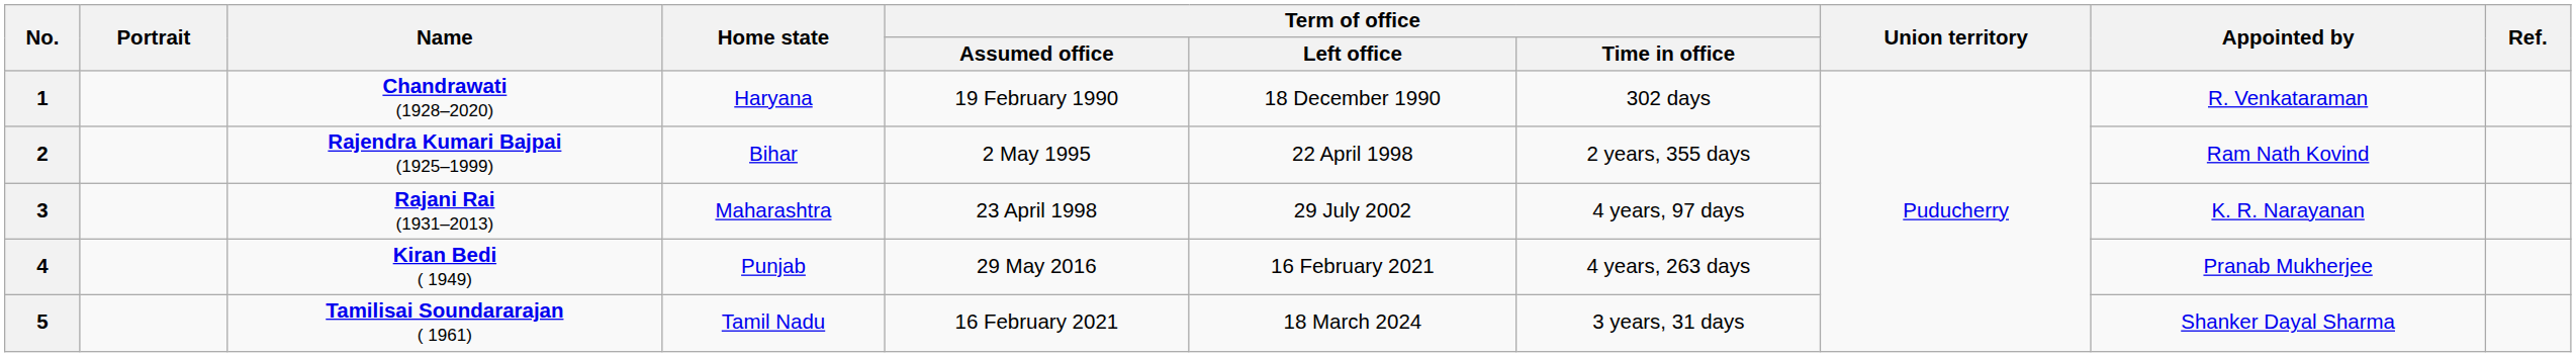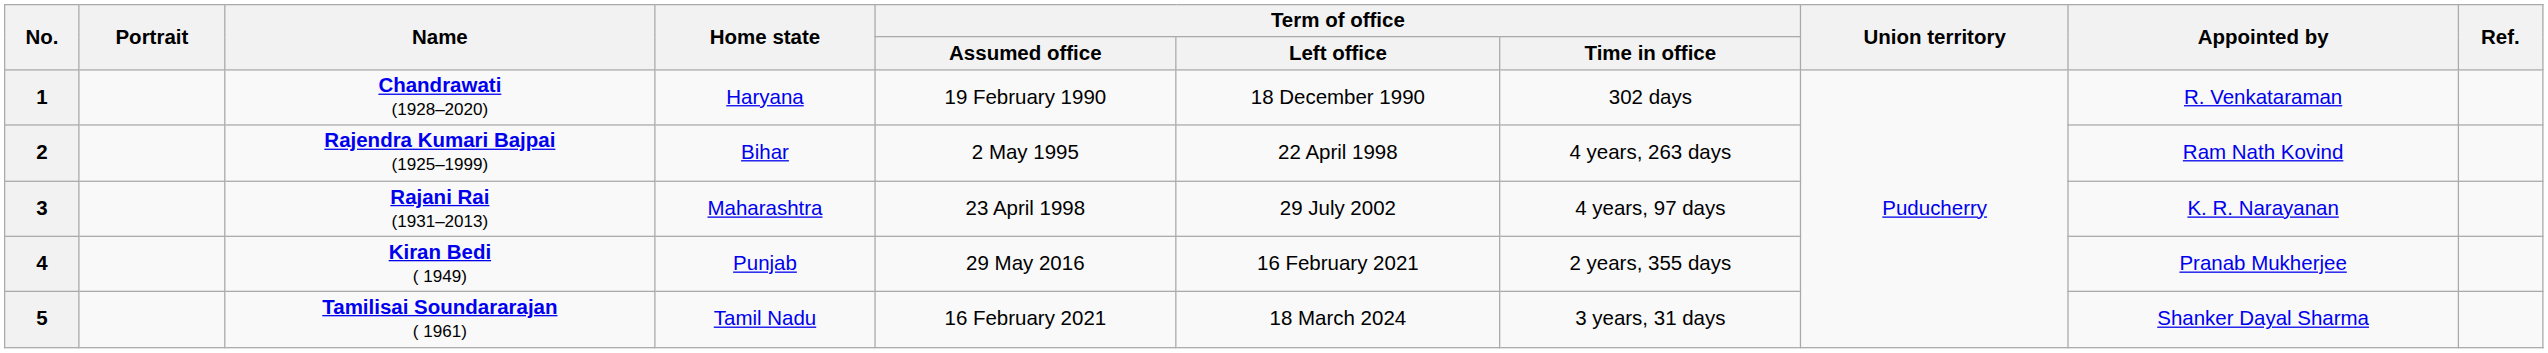 <table class="wikitable sortable" style="width:100%; text-align:center">
 <tr>
 <th rowspan=2>No.</th>
 <th rowspan=2>Portrait</th>
 <th rowspan=2>Name<br><small></small></th>
 <th rowspan=2>Home state</th>
 <th colspan=3>Term of office</th>
 <th rowspan=2>Union territory</th>
 <th rowspan=2>Appointed by</th>
 <th rowspan=2>Ref.</th>
 </tr>
 <tr>
 <th>Assumed office</th>
 <th>Left office</th>
 <th>Time in office</th>
 </tr>
 <tr>
 <th>1</th>
 <td></td>
 <td><strong><a href='#'>Chandrawati</a></strong><br><small>(1928–2020)</small></td>
 <td><a href='#'>Haryana</a></td>
 <td>19 February 1990</td>
 <td>18 December 1990</td>
 <td>302 days</td>
 <td rowspan=5><a href='#'>Puducherry</a></td>
 <td><a href='#'>R. Venkataraman</a></td>
 <td></td>
 </tr>
 <tr>
 <th>2</th>
 <td></td>
 <td><strong><a href='#'>Rajendra Kumari Bajpai</a></strong><br><small>(1925–1999)</small></td>
 <td><a href='#'>Bihar</a></td>
 <td>2 May 1995</td>
 <td>22 April 1998</td>
-<td>2 years, 355 days</td>
+<td>4 years, 263 days</td>
 <td><a href='#'>Ram Nath Kovind</a></td>
 <td></td>
 </tr>
 <tr>
 <th>3</th>
 <td></td>
 <td><strong><a href='#'>Rajani Rai</a></strong><br><small>(1931–2013)</small></td>
 <td><a href='#'>Maharashtra</a></td>
 <td>23 April 1998</td>
 <td>29 July 2002</td>
 <td>4 years, 97 days</td>
 <td><a href='#'>K. R. Narayanan</a></td>
 <td></td>
 </tr>
 <tr>
 <th>4</th>
 <td></td>
 <td><strong><a href='#'>Kiran Bedi</a></strong><br><small>( 1949)</small></td>
 <td><a href='#'>Punjab</a></td>
 <td>29 May 2016</td>
 <td>16 February 2021</td>
-<td>4 years, 263 days</td>
+<td>2 years, 355 days</td>
 <td><a href='#'>Pranab Mukherjee</a></td>
 <td></td>
 </tr>
 <tr>
 <th>5</th>
 <td></td>
 <td><strong><a href='#'>Tamilisai Soundararajan</a></strong><br><small>( 1961)</small></td>
 <td><a href='#'>Tamil Nadu</a></td>
 <td>16 February 2021</td>
 <td>18 March 2024</td>
 <td>3 years, 31 days</td>
 <td><a href='#'>Shanker Dayal Sharma</a></td>
 <td></td>
 </tr>
 </table>
